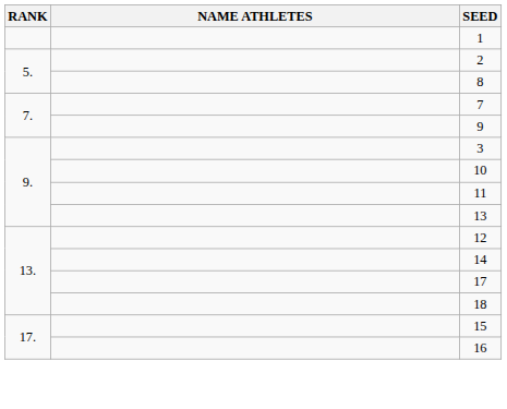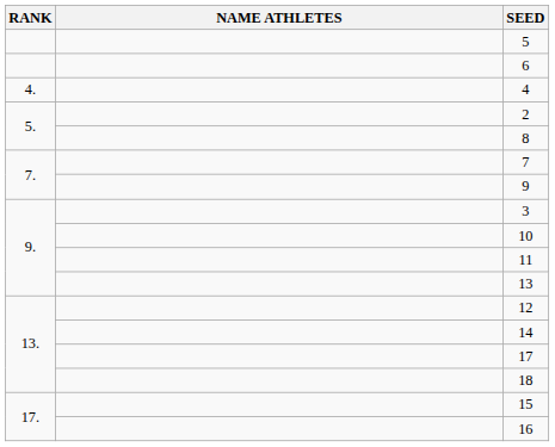 <table class="wikitable" style="font-size:95%;">
 <tr>
 <th>RANK</th>
 <th align="left" style="width: 30em">NAME ATHLETES</th>
 <th>SEED</th>
 </tr>
 <tr>
 <td align="center"></td>
 <td></td>
-<td align="center">1</td>
+<td align="center">5</td>
+</tr>
+<tr>
+<td align="center"></td>
+<td></td>
+<td align="center">6</td>
+</tr>
+<tr>
+<td align="center">4.</td>
+<td></td>
+<td align="center">4</td>
 </tr>
 <tr>
 <td rowspan=2 align="center">5.</td>
 <td></td>
 <td align="center">2</td>
 </tr>
 <tr>
 <td></td>
 <td align="center">8</td>
 </tr>
 <tr>
 <td rowspan=2 align="center">7.</td>
 <td></td>
 <td align="center">7</td>
 </tr>
 <tr>
 <td></td>
 <td align="center">9</td>
 </tr>
 <tr>
 <td rowspan=4 align="center">9.</td>
 <td></td>
 <td align="center">3</td>
 </tr>
 <tr>
 <td></td>
 <td align="center">10</td>
 </tr>
 <tr>
 <td></td>
 <td align="center">11</td>
 </tr>
 <tr>
 <td></td>
 <td align="center">13</td>
 </tr>
 <tr>
 <td rowspan=4 align="center">13.</td>
 <td></td>
 <td align="center">12</td>
 </tr>
 <tr>
 <td></td>
 <td align="center">14</td>
 </tr>
 <tr>
 <td></td>
 <td align="center">17</td>
 </tr>
 <tr>
 <td></td>
 <td align="center">18</td>
 </tr>
 <tr>
 <td rowspan=2 align="center">17.</td>
 <td></td>
 <td align="center">15</td>
 </tr>
 <tr>
 <td></td>
 <td align="center">16</td>
 </tr>
 </table>
